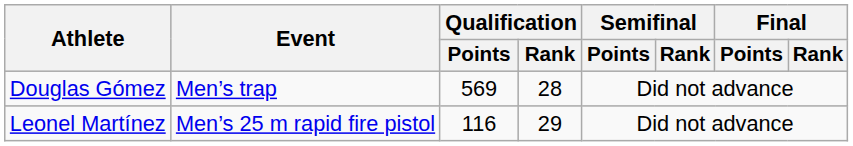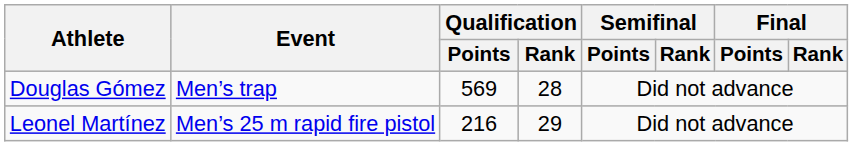 <table class=wikitable style=font-size:90%;text-align:center>
 <tr>
 <th rowspan=2>Athlete</th>
 <th rowspan=2>Event</th>
 <th colspan=2>Qualification</th>
 <th colspan=2>Semifinal</th>
 <th colspan=2>Final</th>
 </tr>
 <tr style=font-size:95%>
 <th>Points</th>
 <th>Rank</th>
 <th>Points</th>
 <th>Rank</th>
 <th>Points</th>
 <th>Rank</th>
 </tr>
 <tr>
 <td align=left><a href='#'>Douglas Gómez</a></td>
 <td align=left><a href='#'>Men’s trap</a></td>
 <td>569</td>
 <td>28</td>
 <td colspan="4">Did not advance</td>
 </tr>
 <tr>
 <td align=left><a href='#'>Leonel Martínez</a></td>
 <td align=left><a href='#'>Men’s 25 m rapid fire pistol</a></td>
-<td>116</td>
+<td>216</td>
 <td>29</td>
 <td colspan="4">Did not advance</td>
 </tr>
 </table>
